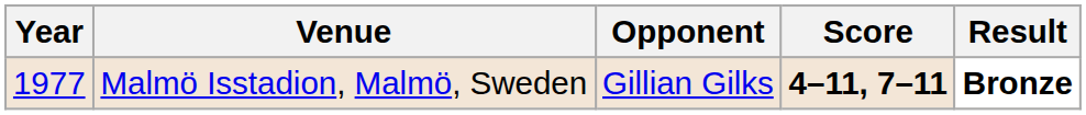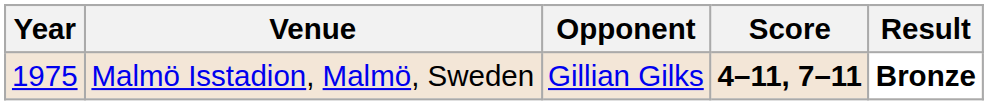 <table class="sortable wikitable" style="font-size: 90%;">
 <tr>
 <th>Year</th>
 <th>Venue</th>
 <th>Opponent</th>
 <th>Score</th>
 <th>Result</th>
 </tr>
 <tr style="background:#F3E6D7">
-<td align="center"><a href='#'>1977</a></td>
+<td align="center"><a href='#'>1975</a></td>
 <td align="left"><a href='#'>Malmö Isstadion</a>, <a href='#'>Malmö</a>, Sweden</td>
 <td align="left"> <a href='#'>Gillian Gilks</a></td>
 <td align="left"><strong>4–11, 7–11</strong></td>
 <td style="text-align:left; background:white"> <strong>Bronze</strong></td>
 </tr>
 </table>
